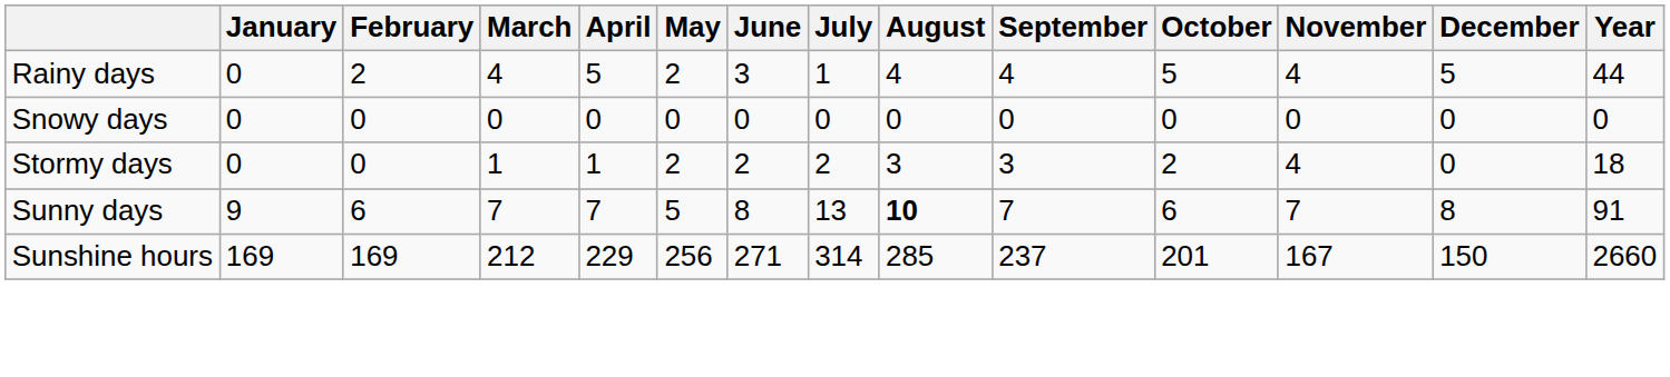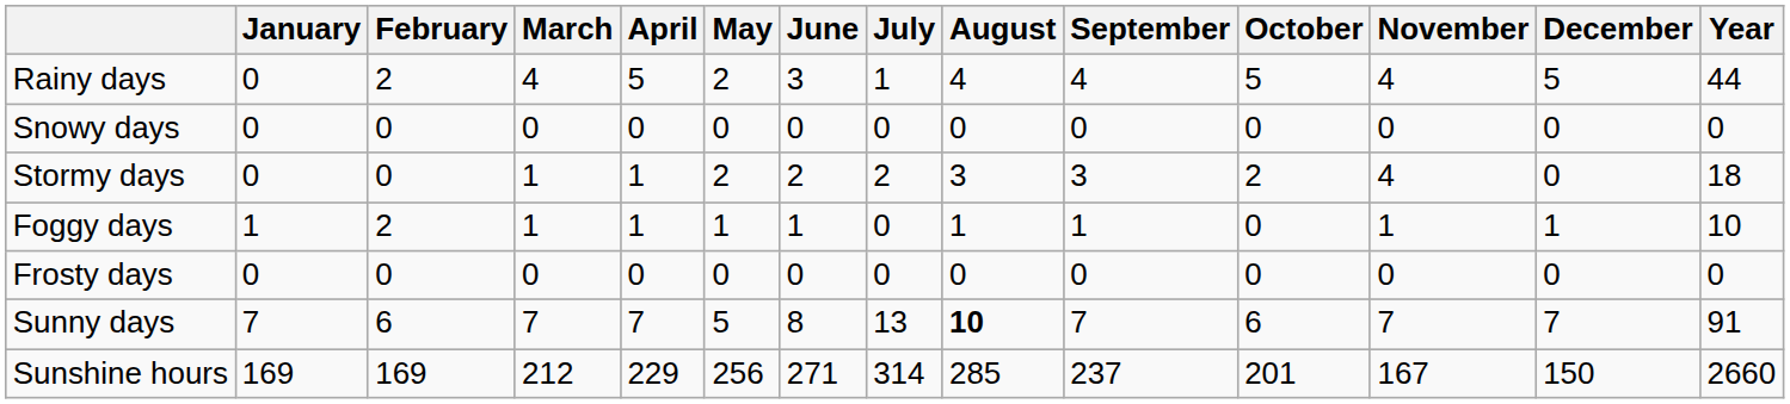 <table class="wikitable">
 <tr>
 <th></th>
 <th>January</th>
 <th>February</th>
 <th>March</th>
 <th>April</th>
 <th>May</th>
 <th>June</th>
 <th>July</th>
 <th>August</th>
 <th>September</th>
 <th>October</th>
 <th>November</th>
 <th>December</th>
 <th>Year</th>
 </tr>
 <tr>
 <td>Rainy days</td>
 <td>0</td>
 <td>2</td>
 <td>4</td>
 <td>5</td>
 <td>2</td>
 <td>3</td>
 <td>1</td>
 <td>4</td>
 <td>4</td>
 <td>5</td>
 <td>4</td>
 <td>5</td>
 <td>44</td>
 </tr>
 <tr>
 <td>Snowy days</td>
 <td>0</td>
 <td>0</td>
 <td>0</td>
 <td>0</td>
 <td>0</td>
 <td>0</td>
 <td>0</td>
 <td>0</td>
 <td>0</td>
 <td>0</td>
 <td>0</td>
 <td>0</td>
 <td>0</td>
 </tr>
 <tr>
 <td>Stormy days</td>
 <td>0</td>
 <td>0</td>
 <td>1</td>
 <td>1</td>
 <td>2</td>
 <td>2</td>
 <td>2</td>
 <td>3</td>
 <td>3</td>
 <td>2</td>
 <td>4</td>
 <td>0</td>
 <td>18</td>
 </tr>
 <tr>
+<td>Foggy days</td>
+<td>1</td>
+<td>2</td>
+<td>1</td>
+<td>1</td>
+<td>1</td>
+<td>1</td>
+<td>0</td>
+<td>1</td>
+<td>1</td>
+<td>0</td>
+<td>1</td>
+<td>1</td>
+<td>10</td>
+</tr>
+<tr>
+<td>Frosty days</td>
+<td>0</td>
+<td>0</td>
+<td>0</td>
+<td>0</td>
+<td>0</td>
+<td>0</td>
+<td>0</td>
+<td>0</td>
+<td>0</td>
+<td>0</td>
+<td>0</td>
+<td>0</td>
+<td>0</td>
+</tr>
+<tr>
 <td>Sunny days</td>
-<td>9</td>
+<td>7</td>
 <td>6</td>
 <td>7</td>
 <td>7</td>
 <td>5</td>
 <td>8</td>
 <td>13</td>
 <td><strong>10</strong></td>
 <td>7</td>
 <td>6</td>
 <td>7</td>
-<td>8</td>
+<td>7</td>
 <td>91</td>
 </tr>
 <tr>
 <td>Sunshine hours</td>
 <td>169</td>
 <td>169</td>
 <td>212</td>
 <td>229</td>
 <td>256</td>
 <td>271</td>
 <td>314</td>
 <td>285</td>
 <td>237</td>
 <td>201</td>
 <td>167</td>
 <td>150</td>
 <td>2660</td>
 </tr>
 </table>
